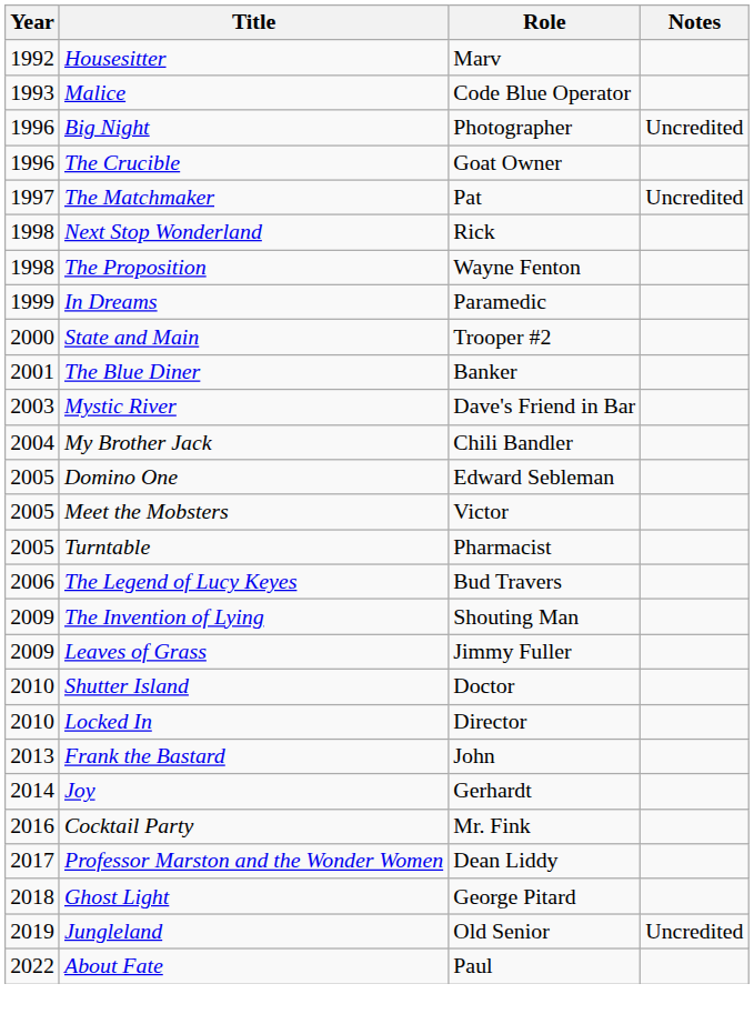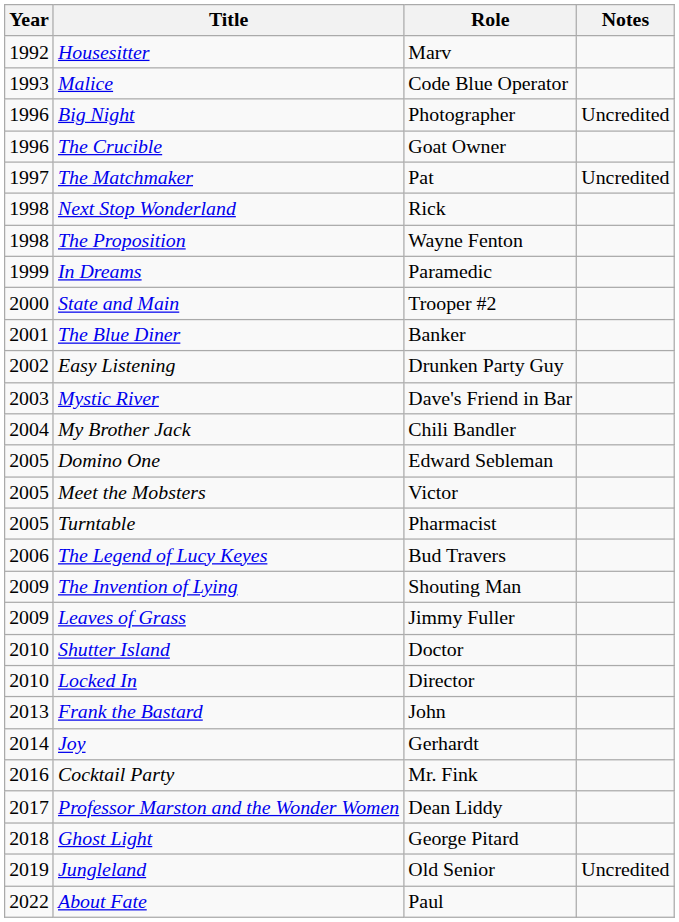 <table class="wikitable sortable">
 <tr>
 <th>Year</th>
 <th>Title</th>
 <th>Role</th>
 <th>Notes</th>
 </tr>
 <tr>
 <td>1992</td>
 <td><em><a href='#'>Housesitter</a></em></td>
 <td>Marv</td>
 <td></td>
 </tr>
 <tr>
 <td>1993</td>
 <td><a href='#'><em>Malice</em></a></td>
 <td>Code Blue Operator</td>
 <td></td>
 </tr>
 <tr>
 <td>1996</td>
 <td><em><a href='#'>Big Night</a></em></td>
 <td>Photographer</td>
 <td>Uncredited</td>
 </tr>
 <tr>
 <td>1996</td>
 <td><a href='#'><em>The Crucible</em></a></td>
 <td>Goat Owner</td>
 <td></td>
 </tr>
 <tr>
 <td>1997</td>
 <td><a href='#'><em>The Matchmaker</em></a></td>
 <td>Pat</td>
 <td>Uncredited</td>
 </tr>
 <tr>
 <td>1998</td>
 <td><em><a href='#'>Next Stop Wonderland</a></em></td>
 <td>Rick</td>
 <td></td>
 </tr>
 <tr>
 <td>1998</td>
 <td><a href='#'><em>The Proposition</em></a></td>
 <td>Wayne Fenton</td>
 <td></td>
 </tr>
 <tr>
 <td>1999</td>
 <td><a href='#'><em>In Dreams</em></a></td>
 <td>Paramedic</td>
 <td></td>
 </tr>
 <tr>
 <td>2000</td>
 <td><em><a href='#'>State and Main</a></em></td>
 <td>Trooper #2</td>
 <td></td>
 </tr>
 <tr>
 <td>2001</td>
 <td><em><a href='#'>The Blue Diner</a></em></td>
 <td>Banker</td>
+<td></td>
+</tr>
+<tr>
+<td>2002</td>
+<td><em>Easy Listening</em></td>
+<td>Drunken Party Guy</td>
 <td></td>
 </tr>
 <tr>
 <td>2003</td>
 <td><a href='#'><em>Mystic River</em></a></td>
 <td>Dave's Friend in Bar</td>
 <td></td>
 </tr>
 <tr>
 <td>2004</td>
 <td><em>My Brother Jack</em></td>
 <td>Chili Bandler</td>
 <td></td>
 </tr>
 <tr>
 <td>2005</td>
 <td><em>Domino One</em></td>
 <td>Edward Sebleman</td>
 <td></td>
 </tr>
 <tr>
 <td>2005</td>
 <td><em>Meet the Mobsters</em></td>
 <td>Victor</td>
 <td></td>
 </tr>
 <tr>
 <td>2005</td>
 <td><em>Turntable</em></td>
 <td>Pharmacist</td>
 <td></td>
 </tr>
 <tr>
 <td>2006</td>
 <td><em><a href='#'>The Legend of Lucy Keyes</a></em></td>
 <td>Bud Travers</td>
 <td></td>
 </tr>
 <tr>
 <td>2009</td>
 <td><em><a href='#'>The Invention of Lying</a></em></td>
 <td>Shouting Man</td>
 <td></td>
 </tr>
 <tr>
 <td>2009</td>
 <td><a href='#'><em>Leaves of Grass</em></a></td>
 <td>Jimmy Fuller</td>
 <td></td>
 </tr>
 <tr>
 <td>2010</td>
 <td><a href='#'><em>Shutter Island</em></a></td>
 <td>Doctor</td>
 <td></td>
 </tr>
 <tr>
 <td>2010</td>
 <td><a href='#'><em>Locked In</em></a></td>
 <td>Director</td>
 <td></td>
 </tr>
 <tr>
 <td>2013</td>
 <td><em><a href='#'>Frank the Bastard</a></em></td>
 <td>John</td>
 <td></td>
 </tr>
 <tr>
 <td>2014</td>
 <td><a href='#'><em>Joy</em></a></td>
 <td>Gerhardt</td>
 <td></td>
 </tr>
 <tr>
 <td>2016</td>
 <td><em>Cocktail Party</em></td>
 <td>Mr. Fink</td>
 <td></td>
 </tr>
 <tr>
 <td>2017</td>
 <td><em><a href='#'>Professor Marston and the Wonder Women</a></em></td>
 <td>Dean Liddy</td>
 <td></td>
 </tr>
 <tr>
 <td>2018</td>
 <td><a href='#'><em>Ghost Light</em></a></td>
 <td>George Pitard</td>
 <td></td>
 </tr>
 <tr>
 <td>2019</td>
 <td><a href='#'><em>Jungleland</em></a></td>
 <td>Old Senior</td>
 <td>Uncredited</td>
 </tr>
 <tr>
 <td>2022</td>
 <td><em><a href='#'>About Fate</a></em></td>
 <td>Paul</td>
 <td></td>
 </tr>
 </table>
